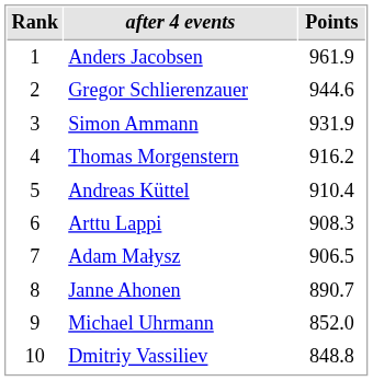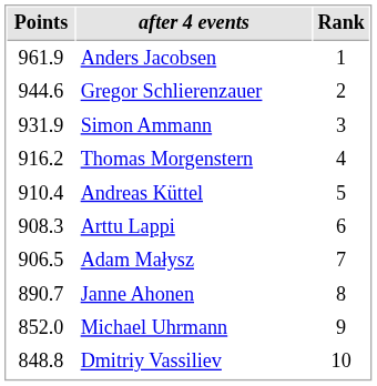 <table cellspacing="1" cellpadding="3" style="border:1px solid #AAAAAA;font-size:86%">
 <tr style="background:#E4E4E4">
+<th style="border-bottom:1px solid #AAAAAA" width=40>Points</th>
+<th style="border-bottom:1px solid #AAAAAA" width=155><em>after 4 events</em></th>
 <th style="border-bottom:1px solid #AAAAAA" width=10>Rank</th>
-<th style="border-bottom:1px solid #AAAAAA" width=155><em>after 4 events</em></th>
-<th style="border-bottom:1px solid #AAAAAA" width=40>Points</th>
 </tr>
 <tr>
+<td style="text-align:center">961.9</td>
+<td> <a href='#'>Anders Jacobsen</a></td>
 <td style="text-align:center">1</td>
-<td> <a href='#'>Anders Jacobsen</a></td>
-<td style="text-align:center">961.9</td>
 </tr>
 <tr>
+<td style="text-align:center">944.6</td>
+<td> <a href='#'>Gregor Schlierenzauer</a></td>
 <td style="text-align:center">2</td>
-<td> <a href='#'>Gregor Schlierenzauer</a></td>
-<td style="text-align:center">944.6</td>
 </tr>
 <tr>
+<td style="text-align:center">931.9</td>
+<td> <a href='#'>Simon Ammann</a></td>
 <td style="text-align:center">3</td>
-<td> <a href='#'>Simon Ammann</a></td>
-<td style="text-align:center">931.9</td>
 </tr>
 <tr>
+<td style="text-align:center">916.2</td>
+<td> <a href='#'>Thomas Morgenstern</a></td>
 <td style="text-align:center">4</td>
-<td> <a href='#'>Thomas Morgenstern</a></td>
-<td style="text-align:center">916.2</td>
 </tr>
 <tr>
+<td style="text-align:center">910.4</td>
+<td> <a href='#'>Andreas Küttel</a></td>
 <td style="text-align:center">5</td>
-<td> <a href='#'>Andreas Küttel</a></td>
-<td style="text-align:center">910.4</td>
 </tr>
 <tr>
+<td style="text-align:center">908.3</td>
+<td> <a href='#'>Arttu Lappi</a></td>
 <td style="text-align:center">6</td>
-<td> <a href='#'>Arttu Lappi</a></td>
-<td style="text-align:center">908.3</td>
 </tr>
 <tr>
+<td style="text-align:center">906.5</td>
+<td> <a href='#'>Adam Małysz</a></td>
 <td style="text-align:center">7</td>
-<td> <a href='#'>Adam Małysz</a></td>
-<td style="text-align:center">906.5</td>
 </tr>
 <tr>
+<td style="text-align:center">890.7</td>
+<td> <a href='#'>Janne Ahonen</a></td>
 <td style="text-align:center">8</td>
-<td> <a href='#'>Janne Ahonen</a></td>
-<td style="text-align:center">890.7</td>
 </tr>
 <tr>
+<td style="text-align:center">852.0</td>
+<td> <a href='#'>Michael Uhrmann</a></td>
 <td style="text-align:center">9</td>
-<td> <a href='#'>Michael Uhrmann</a></td>
-<td style="text-align:center">852.0</td>
 </tr>
 <tr>
+<td style="text-align:center">848.8</td>
+<td> <a href='#'>Dmitriy Vassiliev</a></td>
 <td style="text-align:center">10</td>
-<td> <a href='#'>Dmitriy Vassiliev</a></td>
-<td style="text-align:center">848.8</td>
 </tr>
 </table>
